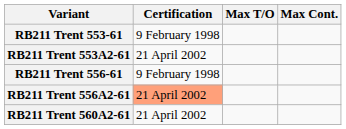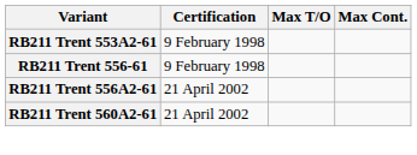 <table class="wikitable sortable">
 <tr>
 <th>Variant</th>
 <th>Certification</th>
 <th>Max T/O</th>
 <th>Max Cont.</th>
 </tr>
 <tr>
-<th>RB211 Trent 553-61</th>
+<th>RB211 Trent 553A2-61</th>
 <td>9 February 1998</td>
-<td></td>
-<td></td>
-</tr>
-<tr>
-<th>RB211 Trent 553A2-61</th>
-<td>21 April 2002</td>
 <td></td>
 <td></td>
 </tr>
 <tr>
 <th>RB211 Trent 556-61</th>
 <td>9 February 1998</td>
 <td></td>
 <td></td>
 </tr>
 <tr>
 <th>RB211 Trent 556A2-61</th>
-<td style="background: lightsalmon;">21 April 2002</td>
+<td>21 April 2002</td>
 <td></td>
 <td></td>
 </tr>
 <tr>
 <th>RB211 Trent 560A2-61</th>
 <td>21 April 2002</td>
 <td></td>
 <td></td>
 </tr>
 </table>
